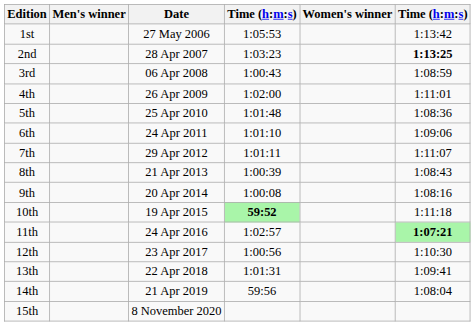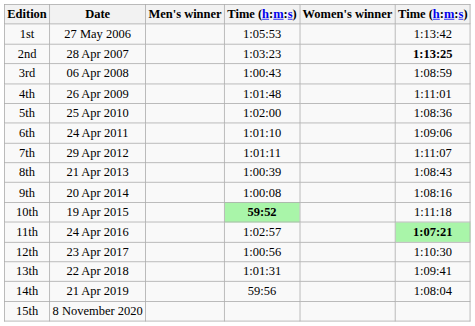 <table class="wikitable sortable" style="text-align:center">
 <tr>
 <th class=unsortable>Edition</th>
+<th>Date</th>
 <th class=unsortable>Men's winner</th>
-<th>Date</th>
 <th>Time (<a href='#'>h</a>:<a href='#'>m</a>:<a href='#'>s</a>)</th>
 <th class=unsortable>Women's winner</th>
 <th>Time (<a href='#'>h</a>:<a href='#'>m</a>:<a href='#'>s</a>)</th>
 </tr>
 <tr>
 <td>1st</td>
+<td>27 May 2006</td>
 <td align=left></td>
-<td>27 May 2006</td>
 <td>1:05:53</td>
 <td align=left></td>
 <td>1:13:42</td>
 </tr>
 <tr>
 <td>2nd</td>
+<td>28 Apr 2007</td>
 <td align=left></td>
-<td>28 Apr 2007</td>
 <td>1:03:23</td>
 <td align=left></td>
 <td><strong>1:13:25</strong></td>
 </tr>
 <tr>
 <td>3rd</td>
+<td>06 Apr 2008</td>
 <td align=left></td>
-<td>06 Apr 2008</td>
 <td>1:00:43</td>
 <td align=left></td>
 <td>1:08:59</td>
 </tr>
 <tr>
 <td>4th</td>
+<td>26 Apr 2009</td>
 <td align=left></td>
-<td>26 Apr 2009</td>
-<td>1:02:00</td>
+<td>1:01:48</td>
 <td align=left></td>
 <td>1:11:01</td>
 </tr>
 <tr>
 <td>5th</td>
+<td>25 Apr 2010</td>
 <td align=left></td>
-<td>25 Apr 2010</td>
-<td>1:01:48</td>
+<td>1:02:00</td>
 <td align=left></td>
 <td>1:08:36</td>
 </tr>
 <tr>
 <td>6th</td>
+<td>24 Apr 2011</td>
 <td align=left></td>
-<td>24 Apr 2011</td>
 <td>1:01:10</td>
 <td align=left></td>
 <td>1:09:06</td>
 </tr>
 <tr>
 <td>7th</td>
+<td>29 Apr 2012</td>
 <td align=left></td>
-<td>29 Apr 2012</td>
 <td>1:01:11</td>
 <td align=left></td>
 <td>1:11:07</td>
 </tr>
 <tr>
 <td>8th</td>
+<td>21 Apr 2013</td>
 <td align=left></td>
-<td>21 Apr 2013</td>
 <td>1:00:39</td>
 <td align=left></td>
 <td>1:08:43</td>
 </tr>
 <tr>
 <td>9th</td>
+<td>20 Apr 2014</td>
 <td align=left></td>
-<td>20 Apr 2014</td>
 <td>1:00:08</td>
 <td align=left></td>
 <td>1:08:16</td>
 </tr>
 <tr>
 <td>10th</td>
+<td>19 Apr 2015</td>
 <td align=left></td>
-<td>19 Apr 2015</td>
 <td bgcolor=#A9F5A9><strong>59:52</strong></td>
 <td align=left></td>
 <td>1:11:18</td>
 </tr>
 <tr>
 <td>11th</td>
+<td>24 Apr 2016</td>
 <td align=left></td>
-<td>24 Apr 2016</td>
 <td>1:02:57</td>
 <td align=left></td>
 <td bgcolor=#A9F5A9><strong>1:07:21</strong></td>
 </tr>
 <tr>
 <td>12th</td>
+<td>23 Apr 2017</td>
 <td align=left></td>
-<td>23 Apr 2017</td>
 <td>1:00:56</td>
 <td align=left></td>
 <td>1:10:30</td>
 </tr>
 <tr>
 <td>13th</td>
+<td>22 Apr 2018</td>
 <td align=left></td>
-<td>22 Apr 2018</td>
 <td>1:01:31</td>
 <td align=left></td>
 <td>1:09:41</td>
 </tr>
 <tr>
 <td>14th</td>
+<td>21 Apr 2019</td>
 <td align=left></td>
-<td>21 Apr 2019</td>
 <td>59:56</td>
 <td align=left></td>
 <td>1:08:04</td>
 </tr>
 <tr>
 <td>15th</td>
+<td>8 November 2020</td>
 <td align=left></td>
-<td>8 November 2020</td>
 <td></td>
 <td align=left></td>
 <td></td>
 </tr>
 </table>
